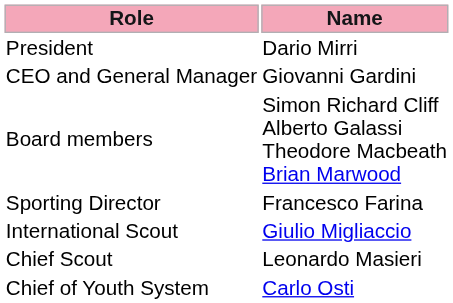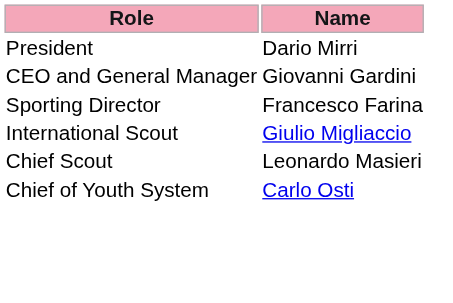 <table class="toccolours">
 <tr>
 <th style="background:#f4a7b9;color:#141517;border:1px solid #aeb0b3;">Role</th>
 <th style="background:#f4a7b9;color:#141517;border:1px solid #aeb0b3;">Name</th>
 </tr>
 <tr>
 <td>President</td>
 <td> Dario Mirri</td>
 </tr>
 <tr>
 <td>CEO and General Manager</td>
 <td> Giovanni Gardini</td>
-</tr>
-<tr>
-<td>Board members</td>
-<td> Simon Richard Cliff<br> Alberto Galassi<br> Theodore Macbeath<br> <a href='#'>Brian Marwood</a></td>
 </tr>
 <tr>
 <td>Sporting Director</td>
 <td> Francesco Farina</td>
 </tr>
 <tr>
 <td>International Scout</td>
 <td> <a href='#'>Giulio Migliaccio</a></td>
 </tr>
 <tr>
 <td>Chief Scout</td>
 <td> Leonardo Masieri</td>
 </tr>
 <tr>
 <td>Chief of Youth System</td>
 <td> <a href='#'>Carlo Osti</a></td>
 </tr>
 </table>
